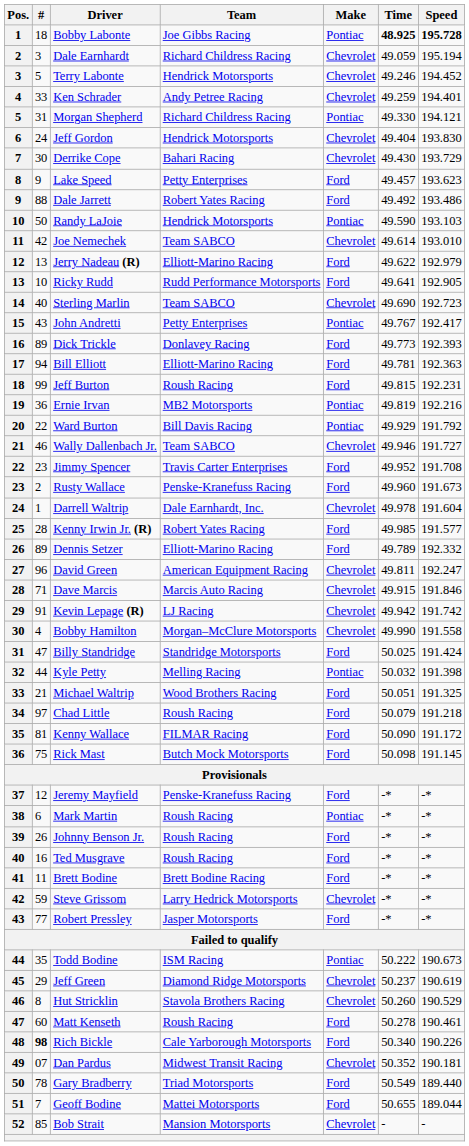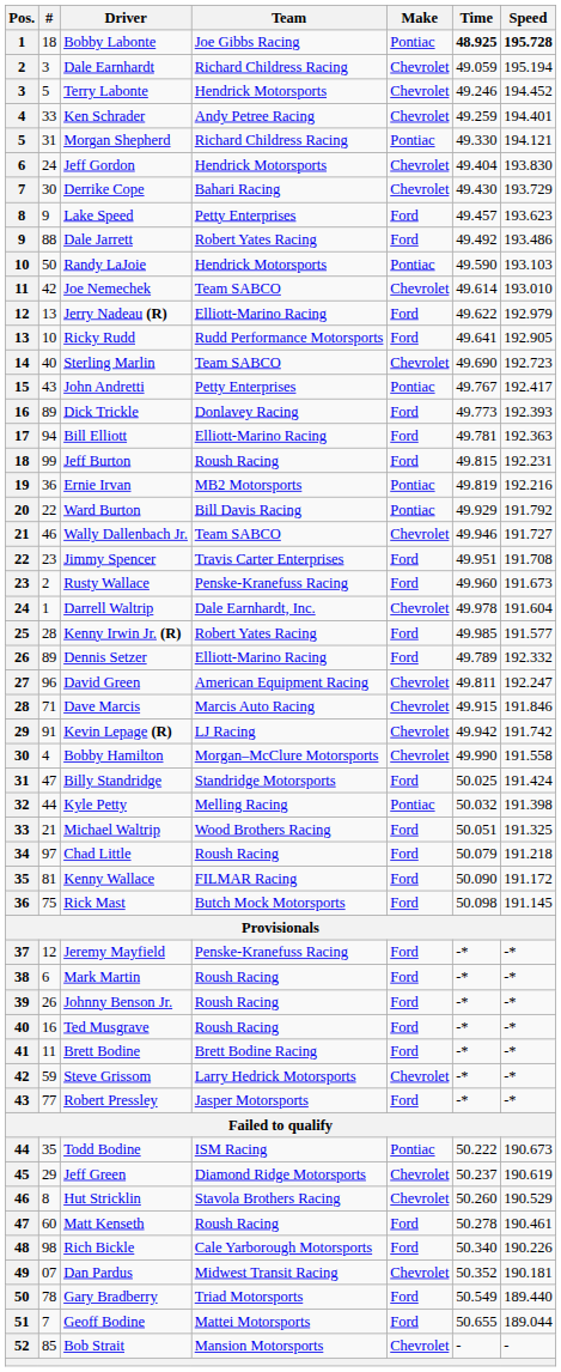 <table class="wikitable" style="font-size:95%">
 <tr>
 <th>Pos.</th>
 <th>#</th>
 <th>Driver</th>
 <th>Team</th>
 <th>Make</th>
 <th>Time</th>
 <th>Speed</th>
 </tr>
 <tr>
 <th>1</th>
 <td>18</td>
 <td><a href='#'>Bobby Labonte</a></td>
 <td><a href='#'>Joe Gibbs Racing</a></td>
 <td><a href='#'>Pontiac</a></td>
 <td><strong>48.925</strong></td>
 <td><strong>195.728</strong></td>
 </tr>
 <tr>
 <th>2</th>
 <td>3</td>
 <td><a href='#'>Dale Earnhardt</a></td>
 <td><a href='#'>Richard Childress Racing</a></td>
 <td><a href='#'>Chevrolet</a></td>
 <td>49.059</td>
 <td>195.194</td>
 </tr>
 <tr>
 <th>3</th>
 <td>5</td>
 <td><a href='#'>Terry Labonte</a></td>
 <td><a href='#'>Hendrick Motorsports</a></td>
 <td><a href='#'>Chevrolet</a></td>
 <td>49.246</td>
 <td>194.452</td>
 </tr>
 <tr>
 <th>4</th>
 <td>33</td>
 <td><a href='#'>Ken Schrader</a></td>
 <td><a href='#'>Andy Petree Racing</a></td>
 <td><a href='#'>Chevrolet</a></td>
 <td>49.259</td>
 <td>194.401</td>
 </tr>
 <tr>
 <th>5</th>
 <td>31</td>
 <td><a href='#'>Morgan Shepherd</a></td>
 <td><a href='#'>Richard Childress Racing</a></td>
 <td><a href='#'>Pontiac</a></td>
 <td>49.330</td>
 <td>194.121</td>
 </tr>
 <tr>
 <th>6</th>
 <td>24</td>
 <td><a href='#'>Jeff Gordon</a></td>
 <td><a href='#'>Hendrick Motorsports</a></td>
 <td><a href='#'>Chevrolet</a></td>
 <td>49.404</td>
 <td>193.830</td>
 </tr>
 <tr>
 <th>7</th>
 <td>30</td>
 <td><a href='#'>Derrike Cope</a></td>
 <td><a href='#'>Bahari Racing</a></td>
 <td><a href='#'>Chevrolet</a></td>
 <td>49.430</td>
 <td>193.729</td>
 </tr>
 <tr>
 <th>8</th>
 <td>9</td>
 <td><a href='#'>Lake Speed</a></td>
 <td><a href='#'>Petty Enterprises</a></td>
 <td><a href='#'>Ford</a></td>
 <td>49.457</td>
 <td>193.623</td>
 </tr>
 <tr>
 <th>9</th>
 <td>88</td>
 <td><a href='#'>Dale Jarrett</a></td>
 <td><a href='#'>Robert Yates Racing</a></td>
 <td><a href='#'>Ford</a></td>
 <td>49.492</td>
 <td>193.486</td>
 </tr>
 <tr>
 <th>10</th>
 <td>50</td>
 <td><a href='#'>Randy LaJoie</a></td>
 <td><a href='#'>Hendrick Motorsports</a></td>
 <td><a href='#'>Pontiac</a></td>
 <td>49.590</td>
 <td>193.103</td>
 </tr>
 <tr>
 <th>11</th>
 <td>42</td>
 <td><a href='#'>Joe Nemechek</a></td>
 <td><a href='#'>Team SABCO</a></td>
 <td><a href='#'>Chevrolet</a></td>
 <td>49.614</td>
 <td>193.010</td>
 </tr>
 <tr>
 <th>12</th>
 <td>13</td>
 <td><a href='#'>Jerry Nadeau</a> <strong>(R)</strong></td>
 <td><a href='#'>Elliott-Marino Racing</a></td>
 <td><a href='#'>Ford</a></td>
 <td>49.622</td>
 <td>192.979</td>
 </tr>
 <tr>
 <th>13</th>
 <td>10</td>
 <td><a href='#'>Ricky Rudd</a></td>
 <td><a href='#'>Rudd Performance Motorsports</a></td>
 <td><a href='#'>Ford</a></td>
 <td>49.641</td>
 <td>192.905</td>
 </tr>
 <tr>
 <th>14</th>
 <td>40</td>
 <td><a href='#'>Sterling Marlin</a></td>
 <td><a href='#'>Team SABCO</a></td>
 <td><a href='#'>Chevrolet</a></td>
 <td>49.690</td>
 <td>192.723</td>
 </tr>
 <tr>
 <th>15</th>
 <td>43</td>
 <td><a href='#'>John Andretti</a></td>
 <td><a href='#'>Petty Enterprises</a></td>
 <td><a href='#'>Pontiac</a></td>
 <td>49.767</td>
 <td>192.417</td>
 </tr>
 <tr>
 <th>16</th>
 <td>89</td>
 <td><a href='#'>Dick Trickle</a></td>
 <td><a href='#'>Donlavey Racing</a></td>
 <td><a href='#'>Ford</a></td>
 <td>49.773</td>
 <td>192.393</td>
 </tr>
 <tr>
 <th>17</th>
 <td>94</td>
 <td><a href='#'>Bill Elliott</a></td>
 <td><a href='#'>Elliott-Marino Racing</a></td>
 <td><a href='#'>Ford</a></td>
 <td>49.781</td>
 <td>192.363</td>
 </tr>
 <tr>
 <th>18</th>
 <td>99</td>
 <td><a href='#'>Jeff Burton</a></td>
 <td><a href='#'>Roush Racing</a></td>
 <td><a href='#'>Ford</a></td>
 <td>49.815</td>
 <td>192.231</td>
 </tr>
 <tr>
 <th>19</th>
 <td>36</td>
 <td><a href='#'>Ernie Irvan</a></td>
 <td><a href='#'>MB2 Motorsports</a></td>
 <td><a href='#'>Pontiac</a></td>
 <td>49.819</td>
 <td>192.216</td>
 </tr>
 <tr>
 <th>20</th>
 <td>22</td>
 <td><a href='#'>Ward Burton</a></td>
 <td><a href='#'>Bill Davis Racing</a></td>
 <td><a href='#'>Pontiac</a></td>
 <td>49.929</td>
 <td>191.792</td>
 </tr>
 <tr>
 <th>21</th>
 <td>46</td>
 <td><a href='#'>Wally Dallenbach Jr.</a></td>
 <td><a href='#'>Team SABCO</a></td>
 <td><a href='#'>Chevrolet</a></td>
 <td>49.946</td>
 <td>191.727</td>
 </tr>
 <tr>
 <th>22</th>
 <td>23</td>
 <td><a href='#'>Jimmy Spencer</a></td>
 <td><a href='#'>Travis Carter Enterprises</a></td>
 <td><a href='#'>Ford</a></td>
-<td>49.952</td>
+<td>49.951</td>
 <td>191.708</td>
 </tr>
 <tr>
 <th>23</th>
 <td>2</td>
 <td><a href='#'>Rusty Wallace</a></td>
 <td><a href='#'>Penske-Kranefuss Racing</a></td>
 <td><a href='#'>Ford</a></td>
 <td>49.960</td>
 <td>191.673</td>
 </tr>
 <tr>
 <th>24</th>
 <td>1</td>
 <td><a href='#'>Darrell Waltrip</a></td>
 <td><a href='#'>Dale Earnhardt, Inc.</a></td>
 <td><a href='#'>Chevrolet</a></td>
 <td>49.978</td>
 <td>191.604</td>
 </tr>
 <tr>
 <th>25</th>
 <td>28</td>
 <td><a href='#'>Kenny Irwin Jr.</a> <strong>(R)</strong></td>
 <td><a href='#'>Robert Yates Racing</a></td>
 <td><a href='#'>Ford</a></td>
 <td>49.985</td>
 <td>191.577</td>
 </tr>
 <tr>
 <th>26</th>
 <td>89</td>
 <td><a href='#'>Dennis Setzer</a></td>
 <td><a href='#'>Elliott-Marino Racing</a></td>
 <td><a href='#'>Ford</a></td>
 <td>49.789</td>
 <td>192.332</td>
 </tr>
 <tr>
 <th>27</th>
 <td>96</td>
 <td><a href='#'>David Green</a></td>
 <td><a href='#'>American Equipment Racing</a></td>
 <td><a href='#'>Chevrolet</a></td>
 <td>49.811</td>
 <td>192.247</td>
 </tr>
 <tr>
 <th>28</th>
 <td>71</td>
 <td><a href='#'>Dave Marcis</a></td>
 <td><a href='#'>Marcis Auto Racing</a></td>
 <td><a href='#'>Chevrolet</a></td>
 <td>49.915</td>
 <td>191.846</td>
 </tr>
 <tr>
 <th>29</th>
 <td>91</td>
 <td><a href='#'>Kevin Lepage</a> <strong>(R)</strong></td>
 <td><a href='#'>LJ Racing</a></td>
 <td><a href='#'>Chevrolet</a></td>
 <td>49.942</td>
 <td>191.742</td>
 </tr>
 <tr>
 <th>30</th>
 <td>4</td>
 <td><a href='#'>Bobby Hamilton</a></td>
 <td><a href='#'>Morgan–McClure Motorsports</a></td>
 <td><a href='#'>Chevrolet</a></td>
 <td>49.990</td>
 <td>191.558</td>
 </tr>
 <tr>
 <th>31</th>
 <td>47</td>
 <td><a href='#'>Billy Standridge</a></td>
 <td><a href='#'>Standridge Motorsports</a></td>
 <td><a href='#'>Ford</a></td>
 <td>50.025</td>
 <td>191.424</td>
 </tr>
 <tr>
 <th>32</th>
 <td>44</td>
 <td><a href='#'>Kyle Petty</a></td>
 <td><a href='#'>Melling Racing</a></td>
 <td><a href='#'>Pontiac</a></td>
 <td>50.032</td>
 <td>191.398</td>
 </tr>
 <tr>
 <th>33</th>
 <td>21</td>
 <td><a href='#'>Michael Waltrip</a></td>
 <td><a href='#'>Wood Brothers Racing</a></td>
 <td><a href='#'>Ford</a></td>
 <td>50.051</td>
 <td>191.325</td>
 </tr>
 <tr>
 <th>34</th>
 <td>97</td>
 <td><a href='#'>Chad Little</a></td>
 <td><a href='#'>Roush Racing</a></td>
 <td><a href='#'>Ford</a></td>
 <td>50.079</td>
 <td>191.218</td>
 </tr>
 <tr>
 <th>35</th>
 <td>81</td>
 <td><a href='#'>Kenny Wallace</a></td>
 <td><a href='#'>FILMAR Racing</a></td>
 <td><a href='#'>Ford</a></td>
 <td>50.090</td>
 <td>191.172</td>
 </tr>
 <tr>
 <th>36</th>
 <td>75</td>
 <td><a href='#'>Rick Mast</a></td>
 <td><a href='#'>Butch Mock Motorsports</a></td>
 <td><a href='#'>Ford</a></td>
 <td>50.098</td>
 <td>191.145</td>
 </tr>
 <tr>
 <th colspan="7">Provisionals</th>
 </tr>
 <tr>
 <th>37</th>
 <td>12</td>
 <td><a href='#'>Jeremy Mayfield</a></td>
 <td><a href='#'>Penske-Kranefuss Racing</a></td>
 <td><a href='#'>Ford</a></td>
 <td>-*</td>
 <td>-*</td>
 </tr>
 <tr>
 <th>38</th>
 <td>6</td>
 <td><a href='#'>Mark Martin</a></td>
 <td><a href='#'>Roush Racing</a></td>
-<td><a href='#'>Pontiac</a></td>
+<td><a href='#'>Ford</a></td>
 <td>-*</td>
 <td>-*</td>
 </tr>
 <tr>
 <th>39</th>
 <td>26</td>
 <td><a href='#'>Johnny Benson Jr.</a></td>
 <td><a href='#'>Roush Racing</a></td>
 <td><a href='#'>Ford</a></td>
 <td>-*</td>
 <td>-*</td>
 </tr>
 <tr>
 <th>40</th>
 <td>16</td>
 <td><a href='#'>Ted Musgrave</a></td>
 <td><a href='#'>Roush Racing</a></td>
 <td><a href='#'>Ford</a></td>
 <td>-*</td>
 <td>-*</td>
 </tr>
 <tr>
 <th>41</th>
 <td>11</td>
 <td><a href='#'>Brett Bodine</a></td>
 <td><a href='#'>Brett Bodine Racing</a></td>
 <td><a href='#'>Ford</a></td>
 <td>-*</td>
 <td>-*</td>
 </tr>
 <tr>
 <th>42</th>
 <td>59</td>
 <td><a href='#'>Steve Grissom</a></td>
 <td><a href='#'>Larry Hedrick Motorsports</a></td>
 <td><a href='#'>Chevrolet</a></td>
 <td>-*</td>
 <td>-*</td>
 </tr>
 <tr>
 <th>43</th>
 <td>77</td>
 <td><a href='#'>Robert Pressley</a></td>
 <td><a href='#'>Jasper Motorsports</a></td>
 <td><a href='#'>Ford</a></td>
 <td>-*</td>
 <td>-*</td>
 </tr>
 <tr>
 <th colspan="7">Failed to qualify</th>
 </tr>
 <tr>
 <th>44</th>
 <td>35</td>
 <td><a href='#'>Todd Bodine</a></td>
 <td><a href='#'>ISM Racing</a></td>
 <td><a href='#'>Pontiac</a></td>
 <td>50.222</td>
 <td>190.673</td>
 </tr>
 <tr>
 <th>45</th>
 <td>29</td>
 <td><a href='#'>Jeff Green</a></td>
 <td><a href='#'>Diamond Ridge Motorsports</a></td>
 <td><a href='#'>Chevrolet</a></td>
 <td>50.237</td>
 <td>190.619</td>
 </tr>
 <tr>
 <th>46</th>
 <td>8</td>
 <td><a href='#'>Hut Stricklin</a></td>
 <td><a href='#'>Stavola Brothers Racing</a></td>
 <td><a href='#'>Chevrolet</a></td>
 <td>50.260</td>
 <td>190.529</td>
 </tr>
 <tr>
 <th>47</th>
 <td>60</td>
 <td><a href='#'>Matt Kenseth</a></td>
 <td><a href='#'>Roush Racing</a></td>
 <td><a href='#'>Ford</a></td>
 <td>50.278</td>
 <td>190.461</td>
 </tr>
 <tr>
 <th>48</th>
-<td><strong>98</strong></td>
+<td>98</td>
 <td><a href='#'>Rich Bickle</a></td>
 <td><a href='#'>Cale Yarborough Motorsports</a></td>
 <td><a href='#'>Ford</a></td>
 <td>50.340</td>
 <td>190.226</td>
 </tr>
 <tr>
 <th>49</th>
 <td>07</td>
 <td><a href='#'>Dan Pardus</a></td>
 <td><a href='#'>Midwest Transit Racing</a></td>
 <td><a href='#'>Chevrolet</a></td>
 <td>50.352</td>
 <td>190.181</td>
 </tr>
 <tr>
 <th>50</th>
 <td>78</td>
 <td><a href='#'>Gary Bradberry</a></td>
 <td><a href='#'>Triad Motorsports</a></td>
 <td><a href='#'>Ford</a></td>
 <td>50.549</td>
 <td>189.440</td>
 </tr>
 <tr>
 <th>51</th>
 <td>7</td>
 <td><a href='#'>Geoff Bodine</a></td>
 <td><a href='#'>Mattei Motorsports</a></td>
 <td><a href='#'>Ford</a></td>
 <td>50.655</td>
 <td>189.044</td>
 </tr>
 <tr>
 <th>52</th>
 <td>85</td>
 <td><a href='#'>Bob Strait</a></td>
 <td><a href='#'>Mansion Motorsports</a></td>
 <td><a href='#'>Chevrolet</a></td>
 <td>-</td>
 <td>-</td>
 </tr>
 <tr>
 <th colspan="7"></th>
 </tr>
 </table>
